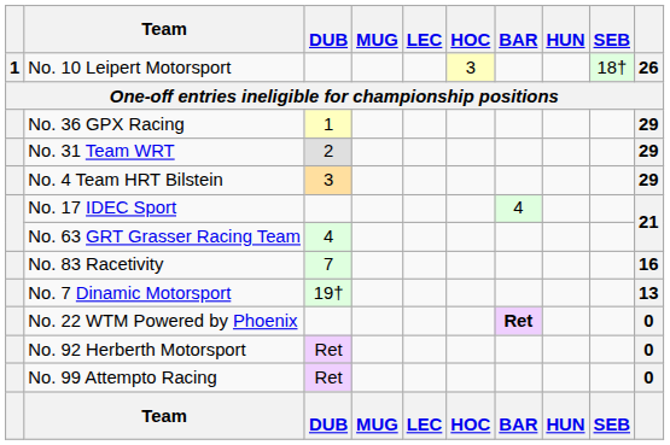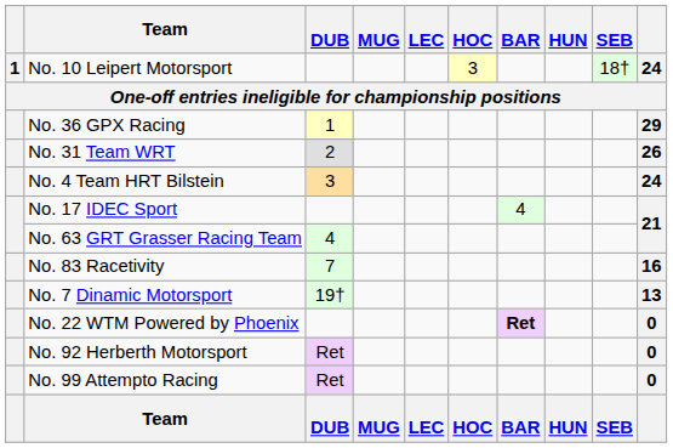 <table align=left| class="wikitable" style="font-size: 85%; text-align: center;">
 <tr valign="top">
 <th valign=middle></th>
 <th valign=middle>Team</th>
 <th><br><a href='#'>DUB</a></th>
 <th><br><a href='#'>MUG</a></th>
 <th><br><a href='#'>LEC</a></th>
 <th><br><a href='#'>HOC</a></th>
 <th><br><a href='#'>BAR</a></th>
 <th><br><a href='#'>HUN</a></th>
 <th><br><a href='#'>SEB</a></th>
 <th valign=middle>  </th>
 </tr>
 <tr>
 <th>1</th>
 <td align=left> No. 10 Leipert Motorsport</td>
 <td></td>
 <td></td>
 <td></td>
 <td style="background:#FFFFBF;">3</td>
 <td></td>
 <td></td>
 <td style="background:#DFFFDF;">18†</td>
-<th>26</th>
+<th>24</th>
 </tr>
 <tr>
 <th colspan="10"><em>One-off entries ineligible for championship positions</em></th>
 </tr>
 <tr>
 <th></th>
 <td align=left> No. 36 GPX Racing</td>
 <td style="background:#FFFFBF;">1</td>
 <td></td>
 <td></td>
 <td></td>
 <td></td>
 <td></td>
 <td></td>
 <th>29</th>
 </tr>
 <tr>
 <th></th>
 <td align=left> No. 31 <a href='#'>Team WRT</a></td>
 <td style="background:#DFDFDF;">2</td>
 <td></td>
 <td></td>
 <td></td>
 <td></td>
 <td></td>
 <td></td>
-<th>29</th>
+<th>26</th>
 </tr>
 <tr>
 <th></th>
 <td align=left> No. 4 Team HRT Bilstein</td>
 <td style="background:#FFDF9F;">3</td>
 <td></td>
 <td></td>
 <td></td>
 <td></td>
 <td></td>
 <td></td>
-<th>29</th>
+<th>24</th>
 </tr>
 <tr>
 <th rowspan=2></th>
 <td align=left> No. 17 <a href='#'>IDEC Sport</a></td>
 <td></td>
 <td></td>
 <td></td>
 <td></td>
 <td style="background:#DFFFDF;">4</td>
 <td></td>
 <td></td>
 <th rowspan=2>21</th>
 </tr>
 <tr>
 <td align=left> No. 63 <a href='#'>GRT Grasser Racing Team</a></td>
 <td style="background:#DFFFDF;">4</td>
 <td></td>
 <td></td>
 <td></td>
 <td></td>
 <td></td>
 <td></td>
 </tr>
 <tr>
 <th></th>
 <td align=left> No. 83 Racetivity</td>
 <td style="background:#DFFFDF;">7</td>
 <td></td>
 <td></td>
 <td></td>
 <td></td>
 <td></td>
 <td></td>
 <th>16</th>
 </tr>
 <tr>
 <th></th>
 <td align=left> No. 7 <a href='#'>Dinamic Motorsport</a></td>
 <td style="background:#DFFFDF;">19†</td>
 <td></td>
 <td></td>
 <td></td>
 <td></td>
 <td></td>
 <td></td>
 <th>13</th>
 </tr>
 <tr>
 <th></th>
 <td align=left> No. 22 WTM Powered by <a href='#'>Phoenix</a></td>
 <td></td>
 <td></td>
 <td></td>
 <td></td>
 <td style="background:#EFCFFF;"><strong>Ret</strong></td>
 <td></td>
 <td></td>
 <th>0</th>
 </tr>
 <tr>
 <th></th>
 <td align=left> No. 92 Herberth Motorsport</td>
 <td style="background:#EFCFFF;">Ret</td>
 <td></td>
 <td></td>
 <td></td>
 <td></td>
 <td></td>
 <td></td>
 <th>0</th>
 </tr>
 <tr>
 <th></th>
 <td align=left> No. 99 Attempto Racing</td>
 <td style="background:#EFCFFF;">Ret</td>
 <td></td>
 <td></td>
 <td></td>
 <td></td>
 <td></td>
 <td></td>
 <th>0</th>
 </tr>
 <tr>
 <th valign=middle></th>
 <th valign=middle>Team</th>
 <th><br><a href='#'>DUB</a></th>
 <th><br><a href='#'>MUG</a></th>
 <th><br><a href='#'>LEC</a></th>
 <th><br><a href='#'>HOC</a></th>
 <th><br><a href='#'>BAR</a></th>
 <th><br><a href='#'>HUN</a></th>
 <th><br><a href='#'>SEB</a></th>
 <th valign=middle>  </th>
 </tr>
 </table>
